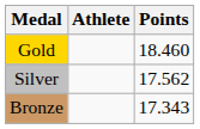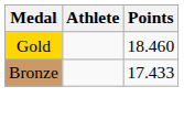 <table class="wikitable">
 <tr>
 <th>Medal</th>
 <th>Athlete</th>
 <th>Points</th>
 </tr>
 <tr>
 <td style="text-align:center;background-color:gold;">Gold</td>
 <td></td>
 <td>18.460</td>
 </tr>
 <tr>
-<td style="text-align:center;background-color:silver;">Silver</td>
-<td></td>
-<td>17.562</td>
-</tr>
-<tr>
 <td style="text-align:center;background-color:#CC9966;">Bronze</td>
 <td></td>
-<td>17.343</td>
+<td>17.433</td>
 </tr>
 </table>
